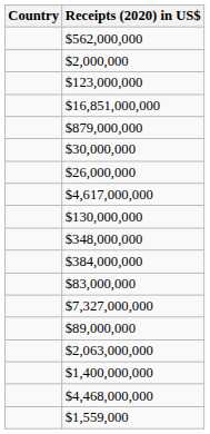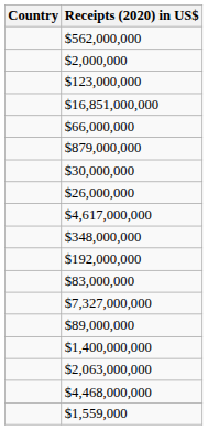 <table class="wikitable sortable">
 <tr>
 <th>Country</th>
 <th>Receipts (2020) in US$</th>
 </tr>
 <tr>
 <td></td>
 <td>$562,000,000</td>
 </tr>
 <tr>
 <td></td>
 <td>$2,000,000</td>
 </tr>
 <tr>
 <td></td>
 <td>$123,000,000</td>
 </tr>
 <tr>
 <td></td>
 <td>$16,851,000,000</td>
 </tr>
 <tr>
 <td></td>
+<td>$66,000,000</td>
+</tr>
+<tr>
+<td></td>
 <td>$879,000,000</td>
 </tr>
 <tr>
 <td></td>
 <td>$30,000,000</td>
 </tr>
 <tr>
 <td></td>
 <td>$26,000,000</td>
 </tr>
 <tr>
 <td></td>
 <td>$4,617,000,000</td>
 </tr>
 <tr>
 <td></td>
-<td>$130,000,000</td>
-</tr>
-<tr>
-<td></td>
 <td>$348,000,000</td>
 </tr>
 <tr>
 <td></td>
-<td>$384,000,000</td>
+<td>$192,000,000</td>
 </tr>
 <tr>
 <td></td>
 <td>$83,000,000</td>
 </tr>
 <tr>
 <td></td>
 <td>$7,327,000,000</td>
 </tr>
 <tr>
 <td></td>
 <td>$89,000,000</td>
 </tr>
 <tr>
 <td></td>
-<td>$2,063,000,000</td>
+<td>$1,400,000,000</td>
 </tr>
 <tr>
 <td></td>
-<td>$1,400,000,000</td>
+<td>$2,063,000,000</td>
 </tr>
 <tr>
 <td></td>
 <td>$4,468,000,000</td>
 </tr>
 <tr>
 <td></td>
 <td>$1,559,000</td>
 </tr>
 </table>
